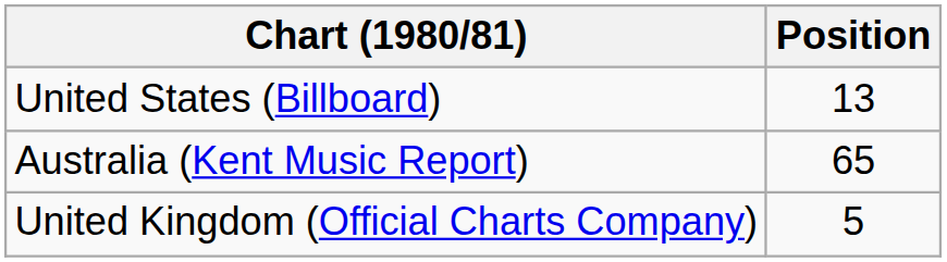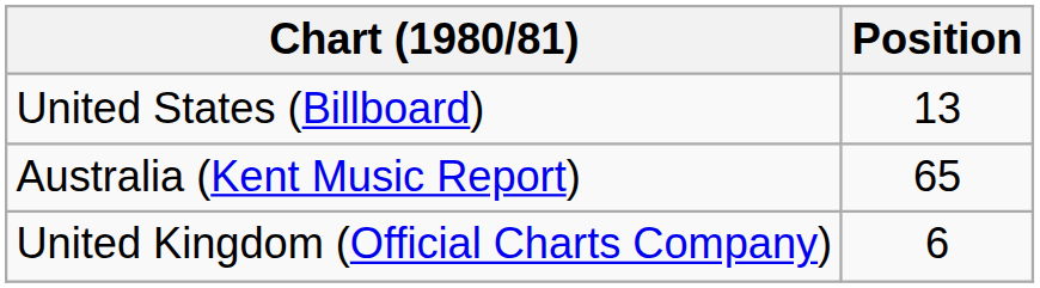 <table class="wikitable">
 <tr>
 <th>Chart (1980/81)</th>
 <th>Position</th>
 </tr>
 <tr>
 <td>United States (<a href='#'>Billboard</a>)</td>
 <td align="center">13</td>
 </tr>
 <tr>
 <td>Australia (<a href='#'>Kent Music Report</a>)</td>
 <td align="center">65</td>
 </tr>
 <tr>
 <td>United Kingdom (<a href='#'>Official Charts Company</a>)</td>
-<td align="center">5</td>
+<td align="center">6</td>
 </tr>
 </table>
